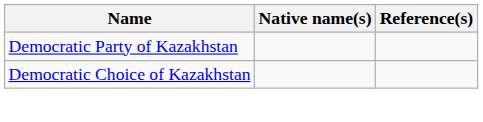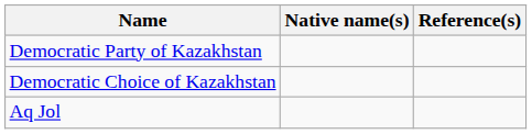 <table class="wikitable">
 <tr>
 <th>Name</th>
 <th>Native name(s)</th>
 <th>Reference(s)</th>
 </tr>
 <tr>
 <td><a href='#'>Democratic Party of Kazakhstan</a></td>
 <td></td>
 <td></td>
 </tr>
 <tr>
 <td><a href='#'>Democratic Choice of Kazakhstan</a></td>
 <td></td>
 <td></td>
 </tr>
+<tr>
+<td><a href='#'>Aq Jol</a></td>
+<td></td>
+<td></td>
+</tr>
 </table>
